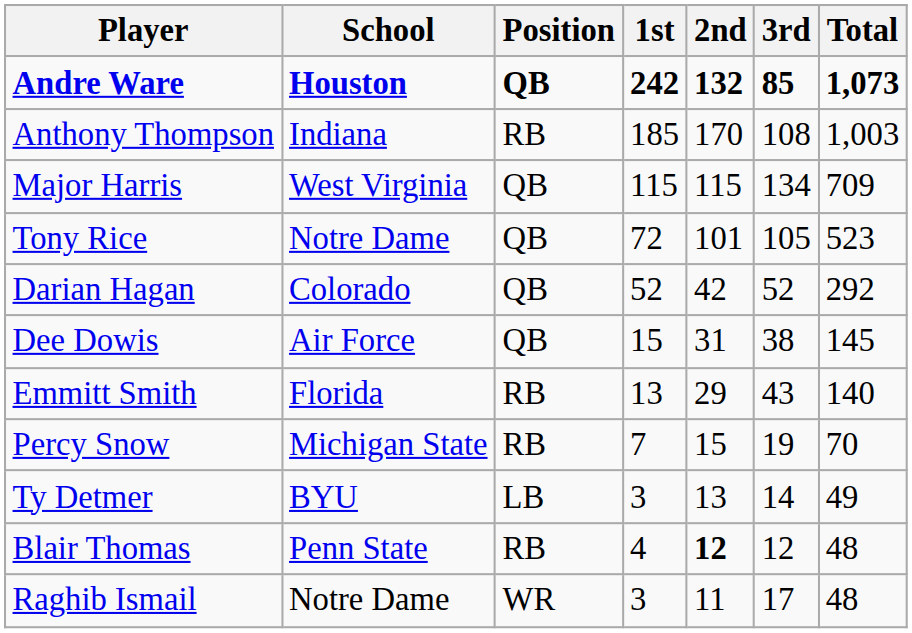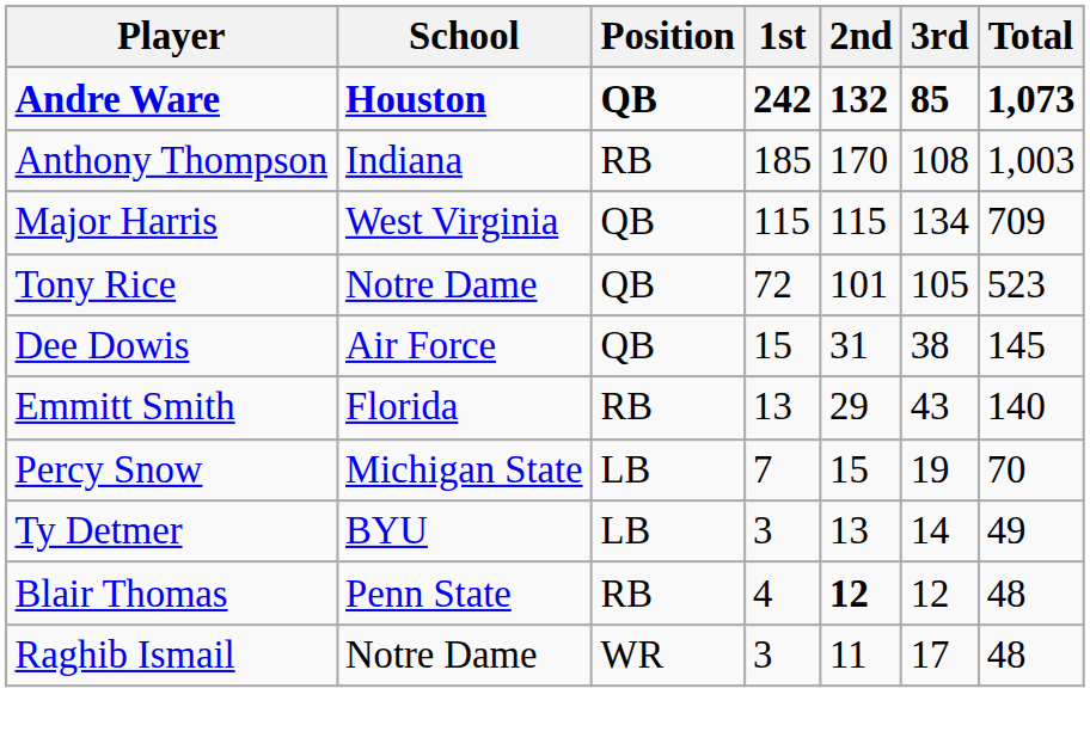 <table class="wikitable">
 <tr>
 <th>Player</th>
 <th>School</th>
 <th>Position</th>
 <th>1st</th>
 <th>2nd</th>
 <th>3rd</th>
 <th>Total</th>
 </tr>
 <tr>
 <td><strong><a href='#'>Andre Ware</a></strong></td>
 <td><strong><a href='#'>Houston</a></strong></td>
 <td><strong>QB</strong></td>
 <td><strong>242</strong></td>
 <td><strong>132</strong></td>
 <td><strong>85</strong></td>
 <td><strong>1,073</strong></td>
 </tr>
 <tr>
 <td><a href='#'>Anthony Thompson</a></td>
 <td><a href='#'>Indiana</a></td>
 <td>RB</td>
 <td>185</td>
 <td>170</td>
 <td>108</td>
 <td>1,003</td>
 </tr>
 <tr>
 <td><a href='#'>Major Harris</a></td>
 <td><a href='#'>West Virginia</a></td>
 <td>QB</td>
 <td>115</td>
 <td>115</td>
 <td>134</td>
 <td>709</td>
 </tr>
 <tr>
 <td><a href='#'>Tony Rice</a></td>
 <td><a href='#'>Notre Dame</a></td>
 <td>QB</td>
 <td>72</td>
 <td>101</td>
 <td>105</td>
 <td>523</td>
 </tr>
 <tr>
-<td><a href='#'>Darian Hagan</a></td>
-<td><a href='#'>Colorado</a></td>
-<td>QB</td>
-<td>52</td>
-<td>42</td>
-<td>52</td>
-<td>292</td>
-</tr>
-<tr>
 <td><a href='#'>Dee Dowis</a></td>
 <td><a href='#'>Air Force</a></td>
 <td>QB</td>
 <td>15</td>
 <td>31</td>
 <td>38</td>
 <td>145</td>
 </tr>
 <tr>
 <td><a href='#'>Emmitt Smith</a></td>
 <td><a href='#'>Florida</a></td>
 <td>RB</td>
 <td>13</td>
 <td>29</td>
 <td>43</td>
 <td>140</td>
 </tr>
 <tr>
 <td><a href='#'>Percy Snow</a></td>
 <td><a href='#'>Michigan State</a></td>
-<td>RB</td>
+<td>LB</td>
 <td>7</td>
 <td>15</td>
 <td>19</td>
 <td>70</td>
 </tr>
 <tr>
 <td><a href='#'>Ty Detmer</a></td>
 <td><a href='#'>BYU</a></td>
 <td>LB</td>
 <td>3</td>
 <td>13</td>
 <td>14</td>
 <td>49</td>
 </tr>
 <tr>
 <td><a href='#'>Blair Thomas</a></td>
 <td><a href='#'>Penn State</a></td>
 <td>RB</td>
 <td>4</td>
 <td><strong>12</strong></td>
 <td>12</td>
 <td>48</td>
 </tr>
 <tr>
 <td><a href='#'>Raghib Ismail</a></td>
 <td>Notre Dame</td>
 <td>WR</td>
 <td>3</td>
 <td>11</td>
 <td>17</td>
 <td>48</td>
 </tr>
 </table>
